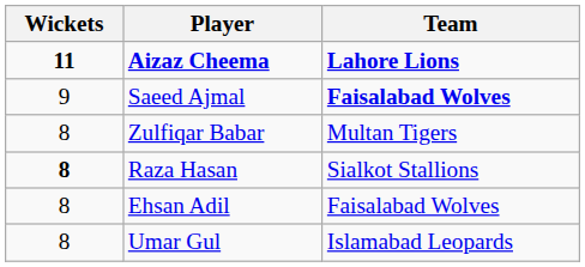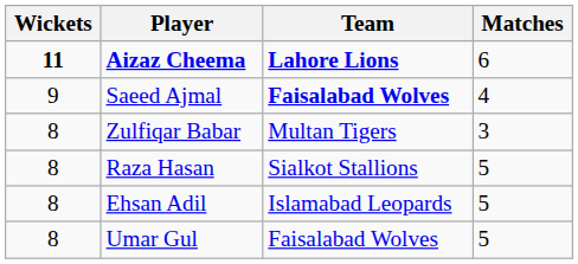 <table class="wikitable sortable" style="width:400px;">
 <tr>
 <th>Wickets</th>
 <th>Player</th>
 <th>Team</th>
+<th>Matches</th>
 </tr>
 <tr>
 <td style="text-align:center"><strong>11</strong></td>
 <td><strong><a href='#'>Aizaz Cheema</a></strong></td>
 <td><strong><a href='#'>Lahore Lions</a></strong></td>
+<td>6</td>
 </tr>
 <tr>
 <td style="text-align:center">9</td>
 <td><a href='#'>Saeed Ajmal</a></td>
 <td><strong><a href='#'>Faisalabad Wolves</a></strong></td>
+<td>4</td>
 </tr>
 <tr>
 <td style="text-align:center">8</td>
 <td><a href='#'>Zulfiqar Babar</a></td>
 <td><a href='#'>Multan Tigers</a></td>
+<td>3</td>
 </tr>
 <tr>
-<td style="text-align:center"><strong>8</strong></td>
+<td style="text-align:center">8</td>
 <td><a href='#'>Raza Hasan</a></td>
 <td><a href='#'>Sialkot Stallions</a></td>
+<td>5</td>
 </tr>
 <tr>
 <td style="text-align:center">8</td>
 <td><a href='#'>Ehsan Adil</a></td>
-<td><a href='#'>Faisalabad Wolves</a></td>
+<td><a href='#'>Islamabad Leopards</a></td>
+<td>5</td>
 </tr>
 <tr>
 <td style="text-align:center">8</td>
 <td><a href='#'>Umar Gul</a></td>
-<td><a href='#'>Islamabad Leopards</a></td>
+<td><a href='#'>Faisalabad Wolves</a></td>
+<td>5</td>
 </tr>
 </table>
